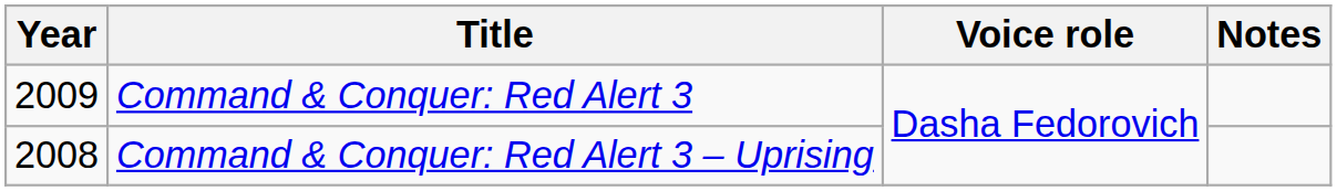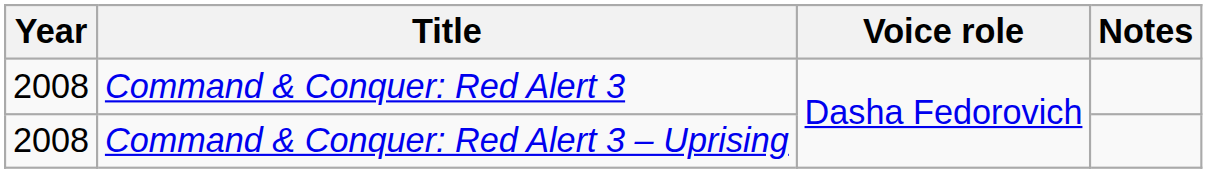 <table class="wikitable sortable">
 <tr>
 <th>Year</th>
 <th>Title</th>
 <th>Voice role</th>
 <th class="unsortable">Notes</th>
 </tr>
 <tr>
-<td>2009</td>
+<td>2008</td>
 <td><em><a href='#'>Command & Conquer: Red Alert 3</a></em></td>
 <td rowspan=2><a href='#'>Dasha Fedorovich</a></td>
 <td></td>
 </tr>
 <tr>
 <td>2008</td>
 <td><em><a href='#'>Command & Conquer: Red Alert 3 – Uprising</a></em></td>
 <td></td>
 </tr>
 </table>
